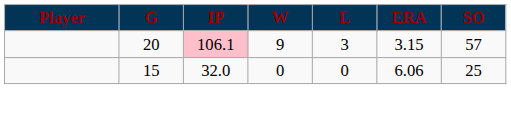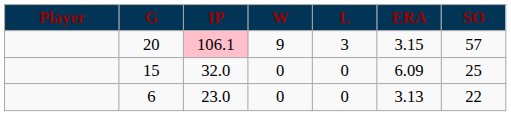 <table class="wikitable sortable">
 <tr>
 <th style="background:#023456; color:#900; width:16%;">Player</th>
 <th style="background:#023456; color:#900; width:9%;">G</th>
 <th style="background:#023456; color:#900; width:9%;">IP</th>
 <th style="background:#023456; color:#900; width:9%;">W</th>
 <th style="background:#023456; color:#900; width:9%;">L</th>
 <th style="background:#023456; color:#900; width:9%;">ERA</th>
 <th style="background:#023456; color:#900; width:9%;">SO</th>
 </tr>
 <tr align="center">
 <td></td>
 <td>20</td>
 <td style="background: pink;">106.1</td>
 <td>9</td>
 <td>3</td>
 <td>3.15</td>
 <td>57</td>
 </tr>
 <tr align="center">
 <td></td>
 <td>15</td>
 <td>32.0</td>
 <td>0</td>
 <td>0</td>
-<td>6.06</td>
+<td>6.09</td>
 <td>25</td>
 </tr>
+<tr align="center">
+<td></td>
+<td>6</td>
+<td>23.0</td>
+<td>0</td>
+<td>0</td>
+<td>3.13</td>
+<td>22</td>
+</tr>
 </table>
